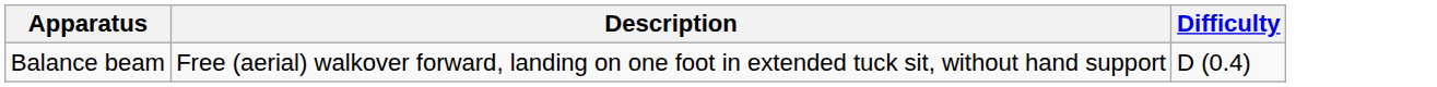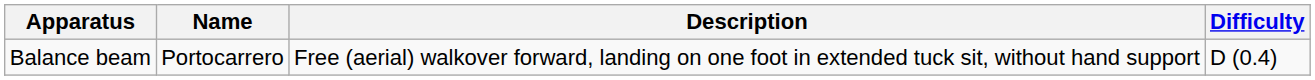 <table class="wikitable">
 <tr>
 <th>Apparatus</th>
+<th>Name</th>
 <th>Description</th>
 <th><a href='#'>Difficulty</a></th>
 </tr>
 <tr>
 <td>Balance beam</td>
+<td>Portocarrero</td>
 <td>Free (aerial) walkover forward, landing on one foot in extended tuck sit, without hand support</td>
 <td>D (0.4)</td>
 </tr>
 </table>
